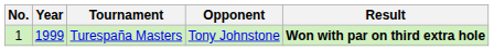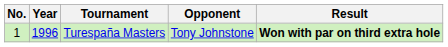 <table class="wikitable" style="font-size:95%;">
 <tr>
 <th>No.</th>
 <th>Year</th>
 <th>Tournament</th>
 <th>Opponent</th>
 <th>Result</th>
 </tr>
 <tr style="background:#D0F0C0;">
 <td align=center>1</td>
-<td><a href='#'>1999</a></td>
+<td><a href='#'>1996</a></td>
 <td><a href='#'>Turespaña Masters</a></td>
 <td> <a href='#'>Tony Johnstone</a></td>
 <td><strong>Won with par on third extra hole</strong></td>
 </tr>
 </table>
